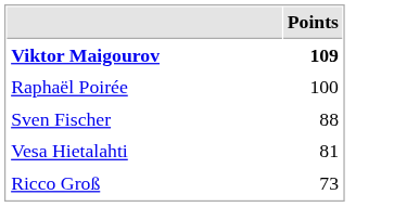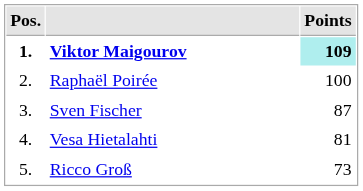 <table cellspacing="1" cellpadding="3" style="border:1px solid #AAAAAA;font-size:90%">
 <tr bgcolor="#E4E4E4">
+<th style="border-bottom:1px solid #AAAAAA" width=10>Pos.</th>
 <th style="border-bottom:1px solid #AAAAAA" width=200></th>
 <th style="border-bottom:1px solid #AAAAAA" width=20>Points</th>
 </tr>
 <tr>
+<td align="center"><strong>1.</strong></td>
 <td> <strong><a href='#'>Viktor Maigourov</a></strong></td>
-<td align="right"><strong>109</strong></td>
+<td align="right" style="background: paleturquoise;"><strong>109</strong></td>
 </tr>
 <tr>
+<td align="center">2.</td>
 <td> <a href='#'>Raphaël Poirée</a></td>
 <td align="right">100</td>
 </tr>
 <tr>
+<td align="center">3.</td>
 <td> <a href='#'>Sven Fischer</a></td>
-<td align="right">88</td>
+<td align="right">87</td>
 </tr>
 <tr>
+<td align="center">4.</td>
 <td> <a href='#'>Vesa Hietalahti</a></td>
 <td align="right">81</td>
 </tr>
 <tr>
+<td align="center">5.</td>
 <td> <a href='#'>Ricco Groß</a></td>
 <td align="right">73</td>
 </tr>
 </table>
